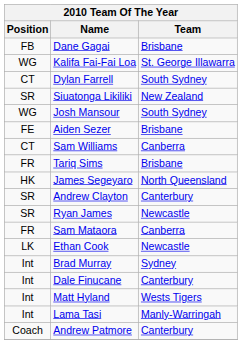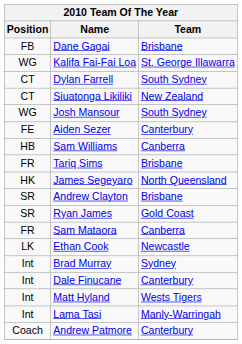 <table class="wikitable" style="text-align:center;">
 <tr>
 <th colspan=9>2010 Team Of The Year</th>
 </tr>
 <tr>
 <th>Position</th>
 <th>Name</th>
 <th>Team</th>
 </tr>
 <tr>
 <td>FB</td>
 <td style="text-align:left;"><a href='#'>Dane Gagai</a></td>
 <td style="text-align:left;"> <a href='#'>Brisbane</a></td>
 </tr>
 <tr>
 <td>WG</td>
 <td style="text-align:left;"><a href='#'>Kalifa Fai-Fai Loa</a></td>
 <td style="text-align:left;"> <a href='#'>St. George Illawarra</a></td>
 </tr>
 <tr>
 <td>CT</td>
 <td style="text-align:left;"><a href='#'>Dylan Farrell</a></td>
 <td style="text-align:left;"> <a href='#'>South Sydney</a></td>
 </tr>
 <tr>
-<td>SR</td>
+<td>CT</td>
 <td style="text-align:left;"><a href='#'>Siuatonga Likiliki</a></td>
 <td style="text-align:left;"> <a href='#'>New Zealand</a></td>
 </tr>
 <tr>
 <td>WG</td>
 <td style="text-align:left;"><a href='#'>Josh Mansour</a></td>
 <td style="text-align:left;"> <a href='#'>South Sydney</a></td>
 </tr>
 <tr>
 <td>FE</td>
 <td style="text-align:left;"><a href='#'>Aiden Sezer</a></td>
-<td style="text-align:left;"> <a href='#'>Brisbane</a></td>
+<td style="text-align:left;"> <a href='#'>Canterbury</a></td>
 </tr>
 <tr>
-<td>CT</td>
+<td>HB</td>
 <td style="text-align:left;"><a href='#'>Sam Williams</a></td>
 <td style="text-align:left;"> <a href='#'>Canberra</a></td>
 </tr>
 <tr>
 <td>FR</td>
 <td style="text-align:left;"><a href='#'>Tariq Sims</a></td>
 <td style="text-align:left;"> <a href='#'>Brisbane</a></td>
 </tr>
 <tr>
 <td>HK</td>
 <td style="text-align:left;"><a href='#'>James Segeyaro</a></td>
 <td style="text-align:left;"> <a href='#'>North Queensland</a></td>
 </tr>
 <tr>
 <td>SR</td>
 <td style="text-align:left;"><a href='#'>Andrew Clayton</a></td>
-<td style="text-align:left;"> <a href='#'>Canterbury</a></td>
+<td style="text-align:left;"> <a href='#'>Brisbane</a></td>
 </tr>
 <tr>
 <td>SR</td>
 <td style="text-align:left;"><a href='#'>Ryan James</a></td>
-<td style="text-align:left;"> <a href='#'>Newcastle</a></td>
+<td style="text-align:left;"> <a href='#'>Gold Coast</a></td>
 </tr>
 <tr>
 <td>FR</td>
 <td style="text-align:left;"><a href='#'>Sam Mataora</a></td>
 <td style="text-align:left;"> <a href='#'>Canberra</a></td>
 </tr>
 <tr>
 <td>LK</td>
 <td style="text-align:left;"><a href='#'>Ethan Cook</a></td>
 <td style="text-align:left;"> <a href='#'>Newcastle</a></td>
 </tr>
 <tr>
 <td>Int</td>
 <td style="text-align:left;"><a href='#'>Brad Murray</a></td>
 <td style="text-align:left;"> <a href='#'>Sydney</a></td>
 </tr>
 <tr>
 <td>Int</td>
 <td style="text-align:left;"><a href='#'>Dale Finucane</a></td>
 <td style="text-align:left;"> <a href='#'>Canterbury</a></td>
 </tr>
 <tr>
 <td>Int</td>
 <td style="text-align:left;"><a href='#'>Matt Hyland</a></td>
 <td style="text-align:left;"> <a href='#'>Wests Tigers</a></td>
 </tr>
 <tr>
 <td>Int</td>
 <td style="text-align:left;"><a href='#'>Lama Tasi</a></td>
 <td style="text-align:left;"> <a href='#'>Manly-Warringah</a></td>
 </tr>
 <tr>
 <td>Coach</td>
 <td style="text-align:left;"><a href='#'>Andrew Patmore</a></td>
 <td style="text-align:left;"> <a href='#'>Canterbury</a></td>
 </tr>
 <tr>
 </tr>
 </table>
